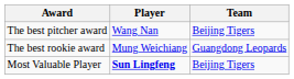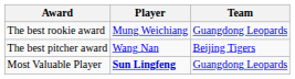 <table class="wikitable">
 <tr>
 <th>Award</th>
 <th>Player</th>
 <th>Team</th>
 </tr>
 <tr>
+<td>The best rookie award</td>
+<td><a href='#'>Mung Weichiang</a></td>
+<td><a href='#'>Guangdong Leopards</a></td>
+</tr>
+<tr>
 <td>The best pitcher award</td>
 <td><a href='#'>Wang Nan</a></td>
 <td><a href='#'>Beijing Tigers</a></td>
 </tr>
 <tr>
-<td>The best rookie award</td>
-<td><a href='#'>Mung Weichiang</a></td>
+<td>Most Valuable Player</td>
+<td><strong><a href='#'>Sun Lingfeng</a></strong></td>
 <td><a href='#'>Guangdong Leopards</a></td>
 </tr>
-<tr>
-<td>Most Valuable Player</td>
-<td><strong><a href='#'>Sun Lingfeng</a></strong></td>
-<td><a href='#'>Beijing Tigers</a></td>
-</tr>
 </table>
